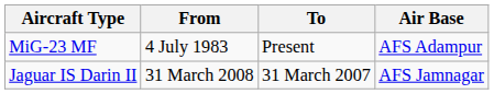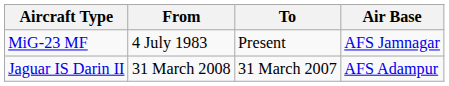 <table class="wikitable">
 <tr>
 <th>Aircraft Type</th>
 <th>From</th>
 <th>To</th>
 <th>Air Base</th>
 </tr>
 <tr>
 <td><a href='#'>MiG-23 MF</a></td>
 <td>4 July 1983</td>
 <td>Present</td>
-<td><a href='#'>AFS Adampur</a></td>
+<td><a href='#'>AFS Jamnagar</a></td>
 </tr>
 <tr>
 <td><a href='#'>Jaguar IS Darin II</a></td>
 <td>31 March 2008</td>
 <td>31 March 2007</td>
-<td><a href='#'>AFS Jamnagar</a></td>
+<td><a href='#'>AFS Adampur</a></td>
 </tr>
 </table>
